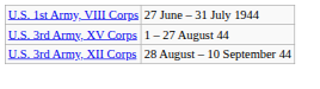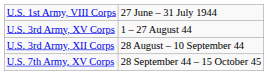 <table class="wikitable">
 <tr>
 <td><a href='#'>U.S. 1st Army, VIII Corps</a></td>
 <td>27 June – 31 July 1944</td>
 </tr>
 <tr>
 <td><a href='#'>U.S. 3rd Army, XV Corps</a></td>
 <td>1 – 27 August 44</td>
 </tr>
 <tr>
 <td><a href='#'>U.S. 3rd Army, XII Corps</a></td>
 <td>28 August – 10 September 44</td>
 </tr>
+<tr>
+<td><a href='#'>U.S. 7th Army, XV Corps</a></td>
+<td>28 September 44 – 15 October 45</td>
+</tr>
 </table>
